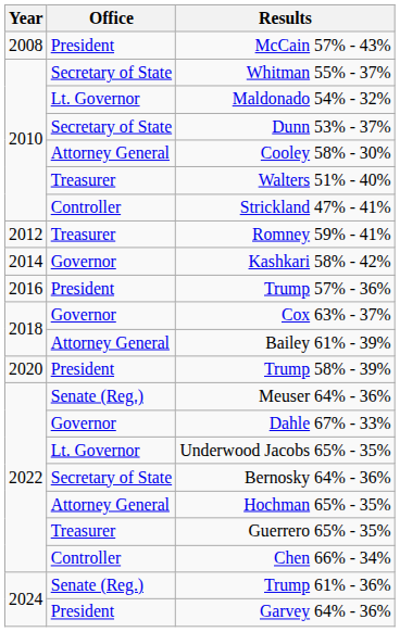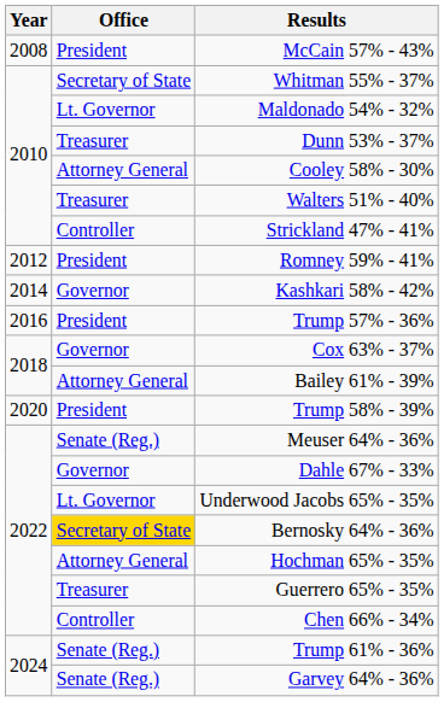 <table class=wikitable>
 <tr>
 <th>Year</th>
 <th>Office</th>
 <th>Results</th>
 </tr>
 <tr>
 <td>2008</td>
 <td><a href='#'>President</a></td>
 <td align="right" ><a href='#'>McCain</a> 57% - 43%</td>
 </tr>
 <tr>
 <td rowspan=6>2010</td>
 <td><a href='#'>Secretary of State</a></td>
 <td align="right" ><a href='#'>Whitman</a> 55% - 37%</td>
 </tr>
 <tr>
 <td><a href='#'>Lt. Governor</a></td>
 <td align="right" ><a href='#'>Maldonado</a> 54% - 32%</td>
 </tr>
 <tr>
-<td><a href='#'>Secretary of State</a></td>
+<td><a href='#'>Treasurer</a></td>
 <td align="right" ><a href='#'>Dunn</a> 53% - 37%</td>
 </tr>
 <tr>
 <td><a href='#'>Attorney General</a></td>
 <td align="right" ><a href='#'>Cooley</a> 58% - 30%</td>
 </tr>
 <tr>
 <td><a href='#'>Treasurer</a></td>
 <td align="right" ><a href='#'>Walters</a> 51% - 40%</td>
 </tr>
 <tr>
 <td><a href='#'>Controller</a></td>
 <td align="right" ><a href='#'>Strickland</a> 47% - 41%</td>
 </tr>
 <tr>
 <td>2012</td>
-<td><a href='#'>Treasurer</a></td>
+<td><a href='#'>President</a></td>
 <td align="right" ><a href='#'>Romney</a> 59% - 41%</td>
 </tr>
 <tr>
 <td>2014</td>
 <td><a href='#'>Governor</a></td>
 <td align="right" ><a href='#'>Kashkari</a> 58% - 42%</td>
 </tr>
 <tr>
 <td>2016</td>
 <td><a href='#'>President</a></td>
 <td align="right" ><a href='#'>Trump</a> 57% - 36%</td>
 </tr>
 <tr>
 <td rowspan=2>2018</td>
 <td><a href='#'>Governor</a></td>
 <td align="right" ><a href='#'>Cox</a> 63% - 37%</td>
 </tr>
 <tr>
 <td><a href='#'>Attorney General</a></td>
 <td align="right" >Bailey 61% - 39%</td>
 </tr>
 <tr>
 <td>2020</td>
 <td><a href='#'>President</a></td>
 <td align="right" ><a href='#'>Trump</a> 58% - 39%</td>
 </tr>
 <tr>
 <td rowspan=7>2022</td>
 <td><a href='#'>Senate (Reg.)</a></td>
 <td align="right" >Meuser 64% - 36%</td>
 </tr>
 <tr>
 <td><a href='#'>Governor</a></td>
 <td align="right" ><a href='#'>Dahle</a> 67% - 33%</td>
 </tr>
 <tr>
 <td><a href='#'>Lt. Governor</a></td>
 <td align="right" >Underwood Jacobs 65% - 35%</td>
 </tr>
 <tr>
-<td><a href='#'>Secretary of State</a></td>
+<td style="background: gold;"><a href='#'>Secretary of State</a></td>
 <td align="right" >Bernosky 64% - 36%</td>
 </tr>
 <tr>
 <td><a href='#'>Attorney General</a></td>
 <td align="right" ><a href='#'>Hochman</a> 65% - 35%</td>
 </tr>
 <tr>
 <td><a href='#'>Treasurer</a></td>
 <td align="right" >Guerrero 65% - 35%</td>
 </tr>
 <tr>
 <td><a href='#'>Controller</a></td>
 <td align="right" ><a href='#'>Chen</a> 66% - 34%</td>
 </tr>
 <tr>
 <td rowspan=2>2024</td>
 <td><a href='#'>Senate (Reg.)</a></td>
 <td align="right" ><a href='#'>Trump</a> 61% - 36%</td>
 </tr>
 <tr>
-<td><a href='#'>President</a></td>
+<td><a href='#'>Senate (Reg.)</a></td>
 <td align="right" ><a href='#'>Garvey</a> 64% - 36%</td>
 </tr>
 </table>
